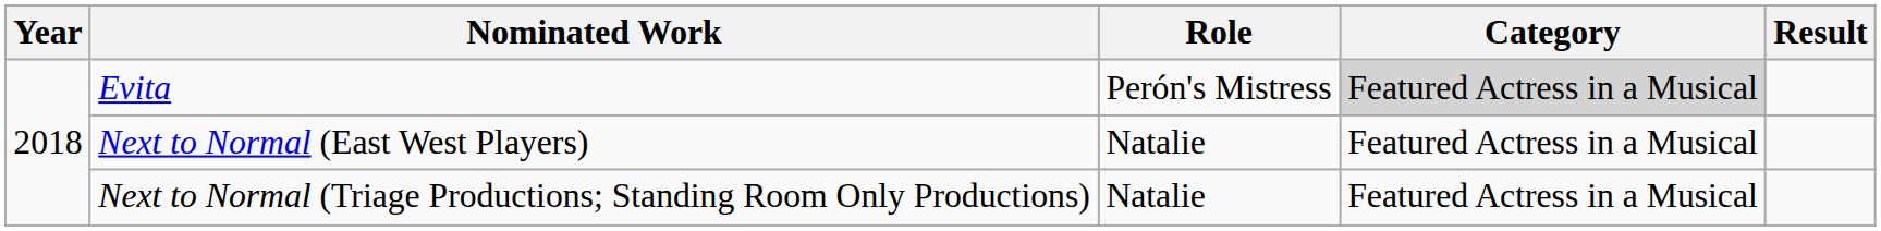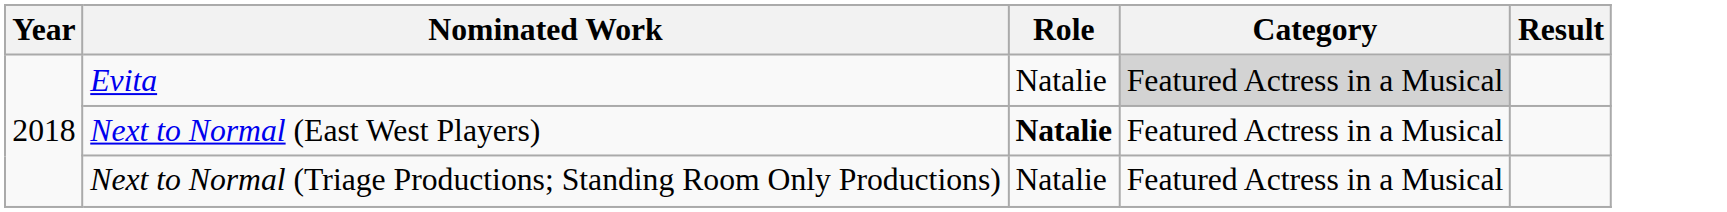 <table class="wikitable">
 <tr>
 <th>Year</th>
 <th>Nominated Work</th>
 <th>Role</th>
 <th>Category</th>
 <th>Result</th>
 </tr>
 <tr>
 <td rowspan="3">2018</td>
 <td><em><a href='#'>Evita</a></em></td>
-<td>Perón's Mistress</td>
+<td>Natalie</td>
 <td style="background: lightgrey;">Featured Actress in a Musical</td>
 <td></td>
 </tr>
 <tr>
 <td><em><a href='#'>Next to Normal</a></em> (East West Players)</td>
-<td>Natalie</td>
+<td><strong>Natalie</strong></td>
 <td>Featured Actress in a Musical</td>
 <td></td>
 </tr>
 <tr>
 <td><em>Next to Normal</em> (Triage Productions; Standing Room Only Productions)</td>
 <td>Natalie</td>
 <td>Featured Actress in a Musical</td>
 <td></td>
 </tr>
 </table>
